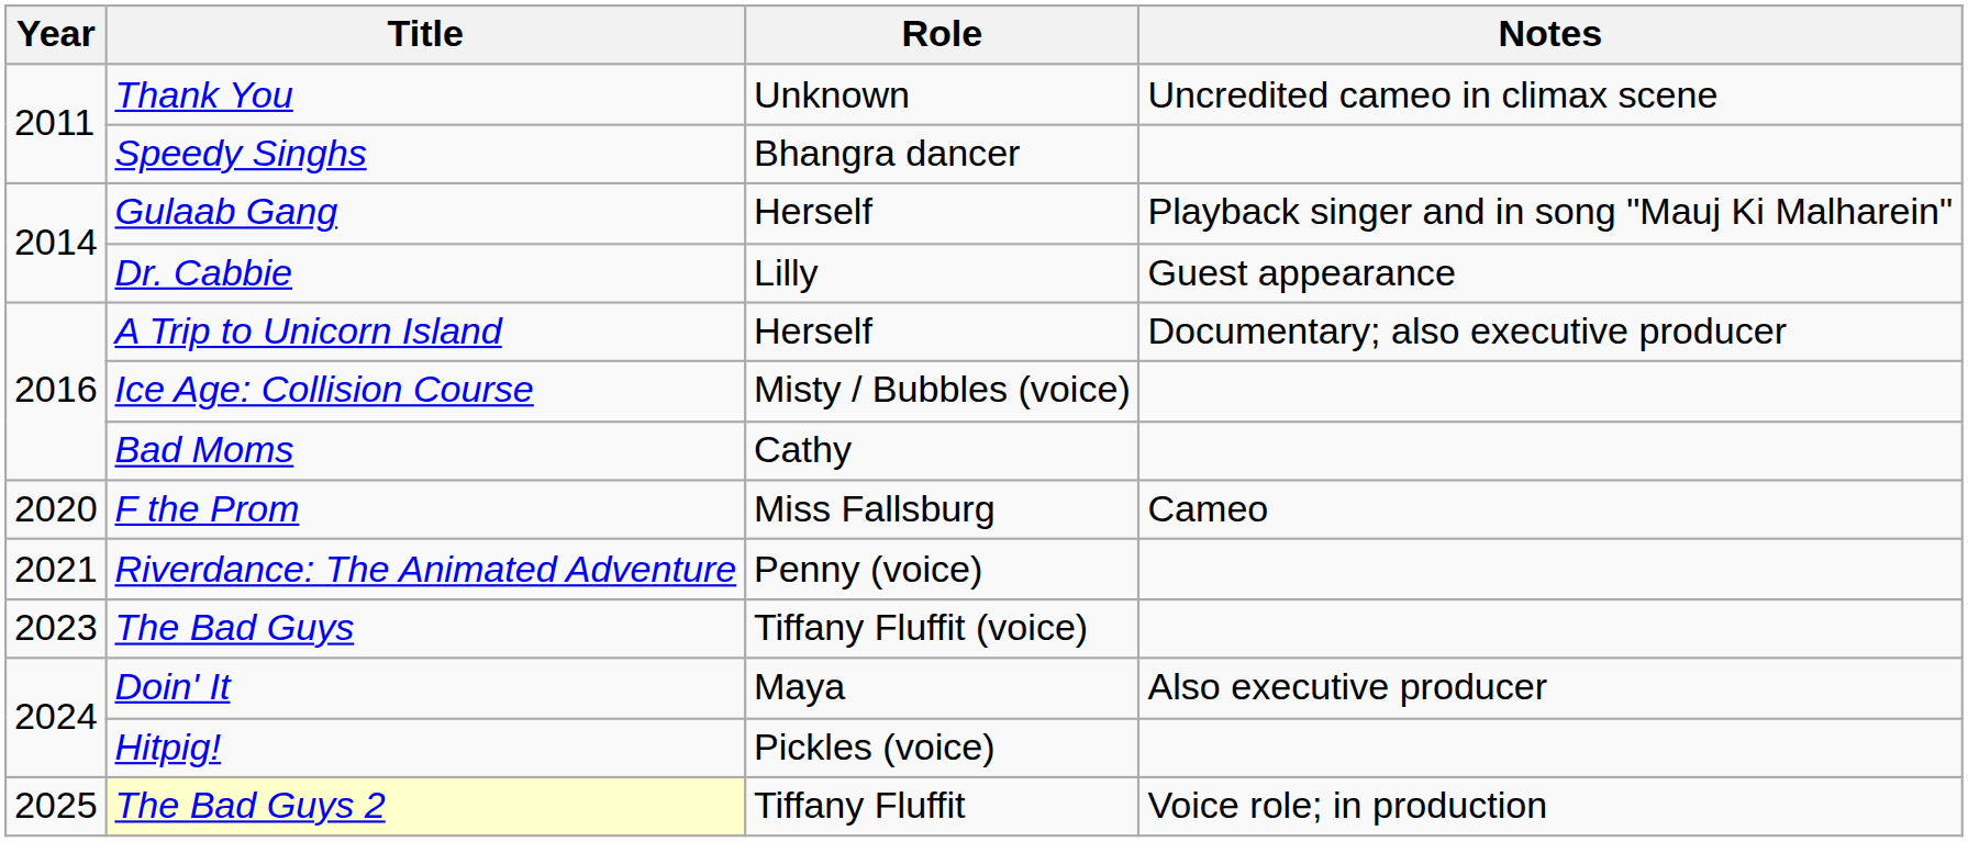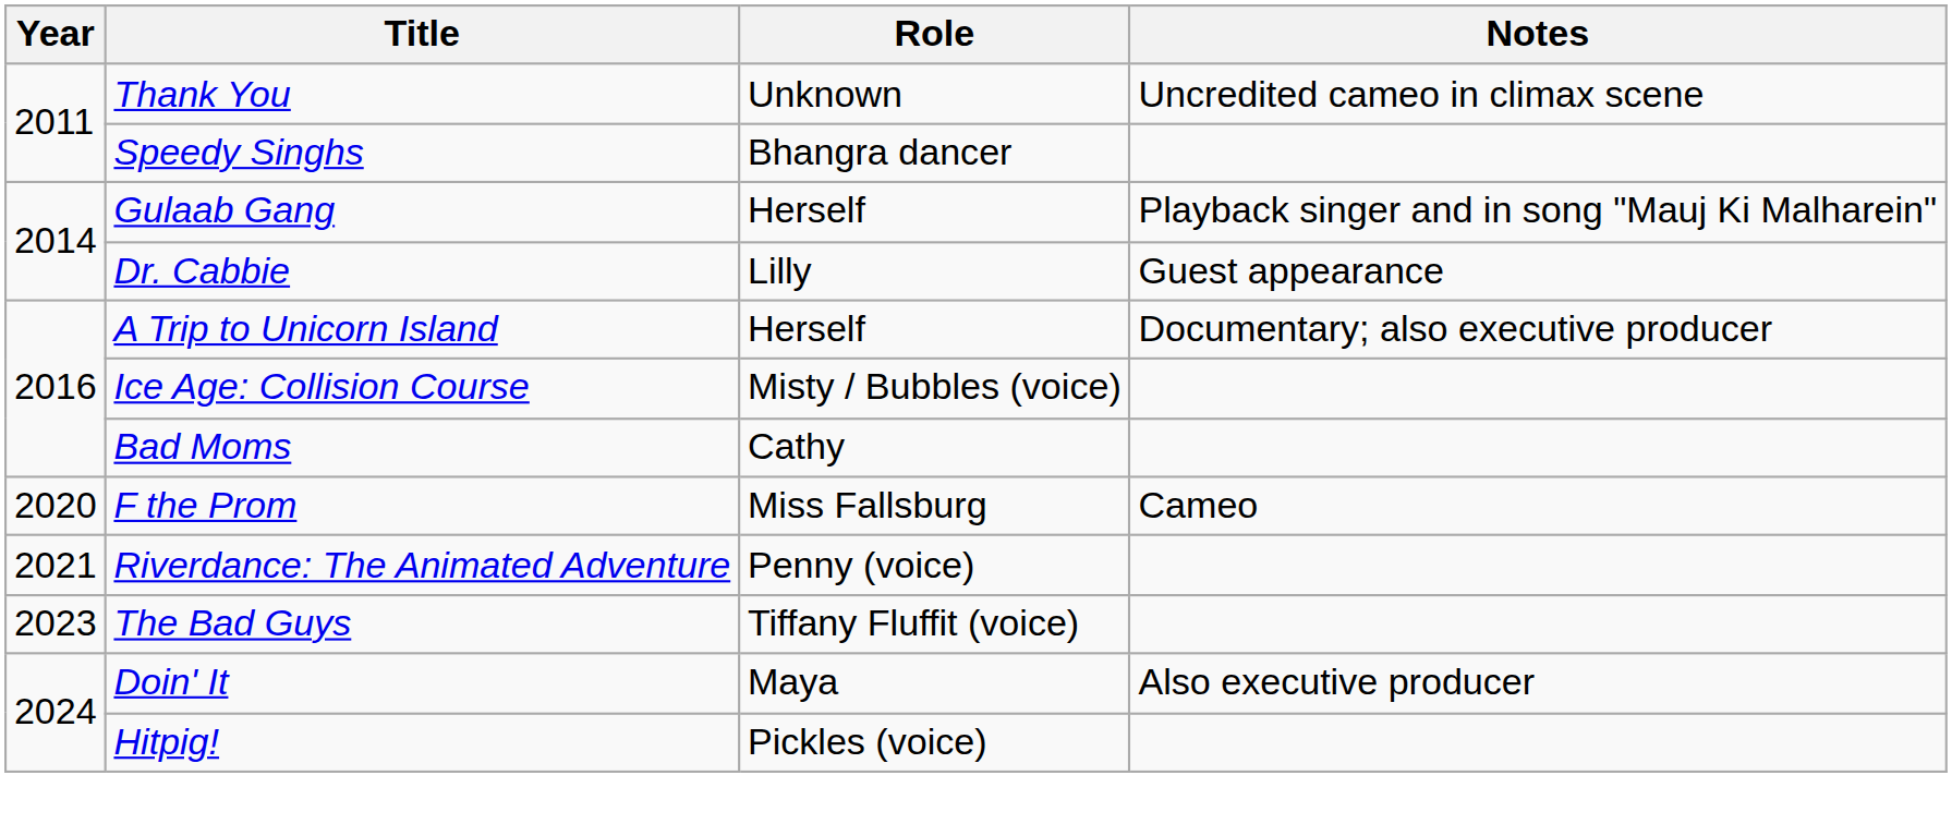 <table class="wikitable sortable">
 <tr>
 <th>Year</th>
 <th>Title</th>
 <th>Role</th>
 <th class="unsortable">Notes</th>
 </tr>
 <tr>
 <td rowspan="2">2011</td>
 <td><em><a href='#'>Thank You</a></em></td>
 <td>Unknown</td>
 <td>Uncredited cameo in climax scene</td>
 </tr>
 <tr>
 <td><em><a href='#'>Speedy Singhs</a></em></td>
 <td>Bhangra dancer</td>
 <td></td>
 </tr>
 <tr>
 <td rowspan="2">2014</td>
 <td><em><a href='#'>Gulaab Gang</a></em></td>
 <td>Herself</td>
 <td>Playback singer and in song "Mauj Ki Malharein"</td>
 </tr>
 <tr>
 <td><em><a href='#'>Dr. Cabbie</a></em></td>
 <td>Lilly</td>
 <td>Guest appearance</td>
 </tr>
 <tr>
 <td rowspan="3">2016</td>
 <td data-sort-value="Trip to Unicorn Island, A"><em><a href='#'>A Trip to Unicorn Island</a></em></td>
 <td>Herself</td>
 <td>Documentary; also executive producer</td>
 </tr>
 <tr>
 <td><em><a href='#'>Ice Age: Collision Course</a></em></td>
 <td>Misty / Bubbles (voice)</td>
 <td></td>
 </tr>
 <tr>
 <td><em><a href='#'>Bad Moms</a></em></td>
 <td>Cathy</td>
 <td></td>
 </tr>
 <tr>
 <td>2020</td>
 <td><em><a href='#'>F the Prom</a></em></td>
 <td>Miss Fallsburg</td>
 <td>Cameo</td>
 </tr>
 <tr>
 <td>2021</td>
 <td><em><a href='#'>Riverdance: The Animated Adventure</a></em></td>
 <td>Penny (voice)</td>
 <td></td>
 </tr>
 <tr>
 <td>2023</td>
 <td data-sort-value="Bad Guys, The"><em><a href='#'>The Bad Guys</a></em></td>
 <td>Tiffany Fluffit (voice)</td>
 <td></td>
 </tr>
 <tr>
 <td rowspan="2">2024</td>
 <td><em><a href='#'>Doin' It</a></em></td>
 <td>Maya</td>
 <td>Also executive producer</td>
 </tr>
 <tr>
 <td><em><a href='#'>Hitpig!</a></em></td>
 <td>Pickles (voice)</td>
 <td></td>
 </tr>
-<tr>
-<td>2025</td>
-<td style="background:#ffc;"><em><a href='#'>The Bad Guys 2</a></em> </td>
-<td>Tiffany Fluffit</td>
-<td>Voice role; in production</td>
-</tr>
 </table>
